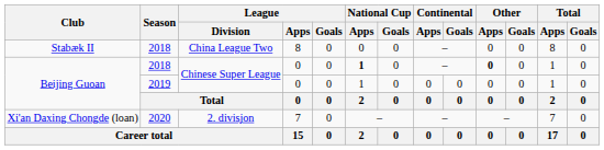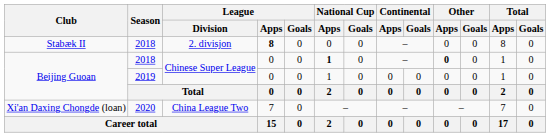 <table class="wikitable" style="text-align: center">
 <tr>
 <th rowspan="2">Club</th>
 <th rowspan="2">Season</th>
 <th colspan="3">League</th>
 <th colspan="2">National Cup</th>
 <th colspan="2">Continental</th>
 <th colspan="2">Other</th>
 <th colspan="2">Total</th>
 </tr>
 <tr>
 <th>Division</th>
 <th>Apps</th>
 <th>Goals</th>
 <th>Apps</th>
 <th>Goals</th>
 <th>Apps</th>
 <th>Goals</th>
 <th>Apps</th>
 <th>Goals</th>
 <th>Apps</th>
 <th>Goals</th>
 </tr>
 <tr>
 <td><a href='#'>Stabæk II</a></td>
 <td><a href='#'>2018</a></td>
-<td><a href='#'>China League Two</a></td>
-<td>8</td>
+<td><a href='#'>2. divisjon</a></td>
+<td><strong>8</strong></td>
 <td>0</td>
 <td>0</td>
 <td>0</td>
 <td colspan="2">–</td>
 <td>0</td>
 <td>0</td>
 <td>8</td>
 <td>0</td>
 </tr>
 <tr>
 <td rowspan="3"><a href='#'>Beijing Guoan</a></td>
 <td><a href='#'>2018</a></td>
 <td rowspan="2"><a href='#'>Chinese Super League</a></td>
 <td>0</td>
 <td>0</td>
 <td><strong>1</strong></td>
 <td>0</td>
 <td colspan="2">–</td>
 <td><strong>0</strong></td>
 <td>0</td>
 <td>1</td>
 <td>0</td>
 </tr>
 <tr>
 <td><a href='#'>2019</a></td>
 <td>0</td>
 <td>0</td>
 <td>1</td>
 <td>0</td>
 <td>0</td>
 <td>0</td>
 <td>0</td>
 <td>0</td>
 <td>1</td>
 <td>0</td>
 </tr>
 <tr>
 <th colspan=2>Total</th>
 <th>0</th>
 <th>0</th>
 <th>2</th>
 <th>0</th>
 <th>0</th>
 <th>0</th>
 <th>0</th>
 <th>0</th>
 <th>2</th>
 <th>0</th>
 </tr>
 <tr>
 <td><a href='#'>Xi'an Daxing Chongde</a> (loan)</td>
 <td><a href='#'>2020</a></td>
-<td><a href='#'>2. divisjon</a></td>
+<td><a href='#'>China League Two</a></td>
 <td>7</td>
 <td>0</td>
 <td colspan="2">–</td>
 <td colspan="2">–</td>
 <td colspan="2">–</td>
 <td>7</td>
 <td>0</td>
 </tr>
 <tr>
 <th colspan=3>Career total</th>
 <th>15</th>
 <th>0</th>
 <th>2</th>
 <th>0</th>
 <th>0</th>
 <th>0</th>
 <th>0</th>
 <th>0</th>
 <th>17</th>
 <th>0</th>
 </tr>
 </table>
